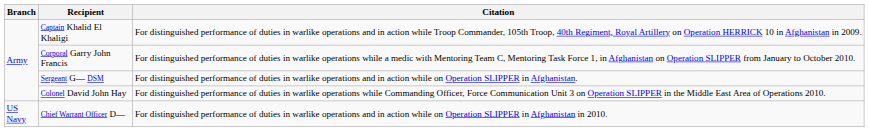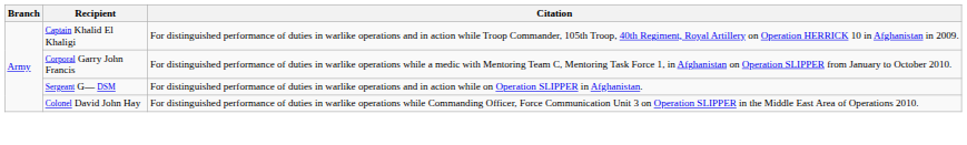 <table class="wikitable" style="font-size:95%;">
 <tr>
 <th scope="col" width="50">Branch</th>
 <th scope="col" width="150">Recipient</th>
 <th>Citation</th>
 </tr>
 <tr>
 <td rowspan="4"><a href='#'>Army</a></td>
 <td><small><a href='#'>Captain</a></small> Khalid El Khaligi</td>
 <td>For distinguished performance of duties in warlike operations and in action while Troop Commander, 105th Troop, <a href='#'>40th Regiment, Royal Artillery</a> on <a href='#'>Operation HERRICK</a> 10 in <a href='#'>Afghanistan</a> in 2009.</td>
 </tr>
 <tr>
 <td><small><a href='#'>Corporal</a></small> Garry John Francis</td>
 <td>For distinguished performance of duties in warlike operations while a medic with Mentoring Team C, Mentoring Task Force 1, in <a href='#'>Afghanistan</a> on <a href='#'>Operation SLIPPER</a> from January to October 2010.</td>
 </tr>
 <tr>
 <td><small><a href='#'>Sergeant</a></small> G— <small><a href='#'>DSM</a></small></td>
 <td>For distinguished performance of duties in warlike operations and in action while on <a href='#'>Operation SLIPPER</a> in <a href='#'>Afghanistan</a>.</td>
 </tr>
 <tr>
 <td><small><a href='#'>Colonel</a></small> David John Hay</td>
 <td>For distinguished performance of duties in warlike operations while Commanding Officer, Force Communication Unit 3 on <a href='#'>Operation SLIPPER</a> in the Middle East Area of Operations 2010.</td>
 </tr>
-<tr>
-<td><a href='#'>US Navy</a></td>
-<td><small><a href='#'>Chief Warrant Officer</a></small> D—</td>
-<td>For distinguished performance of duties in warlike operations and in action while on <a href='#'>Operation SLIPPER</a> in <a href='#'>Afghanistan</a> in 2010.</td>
-</tr>
 </table>
